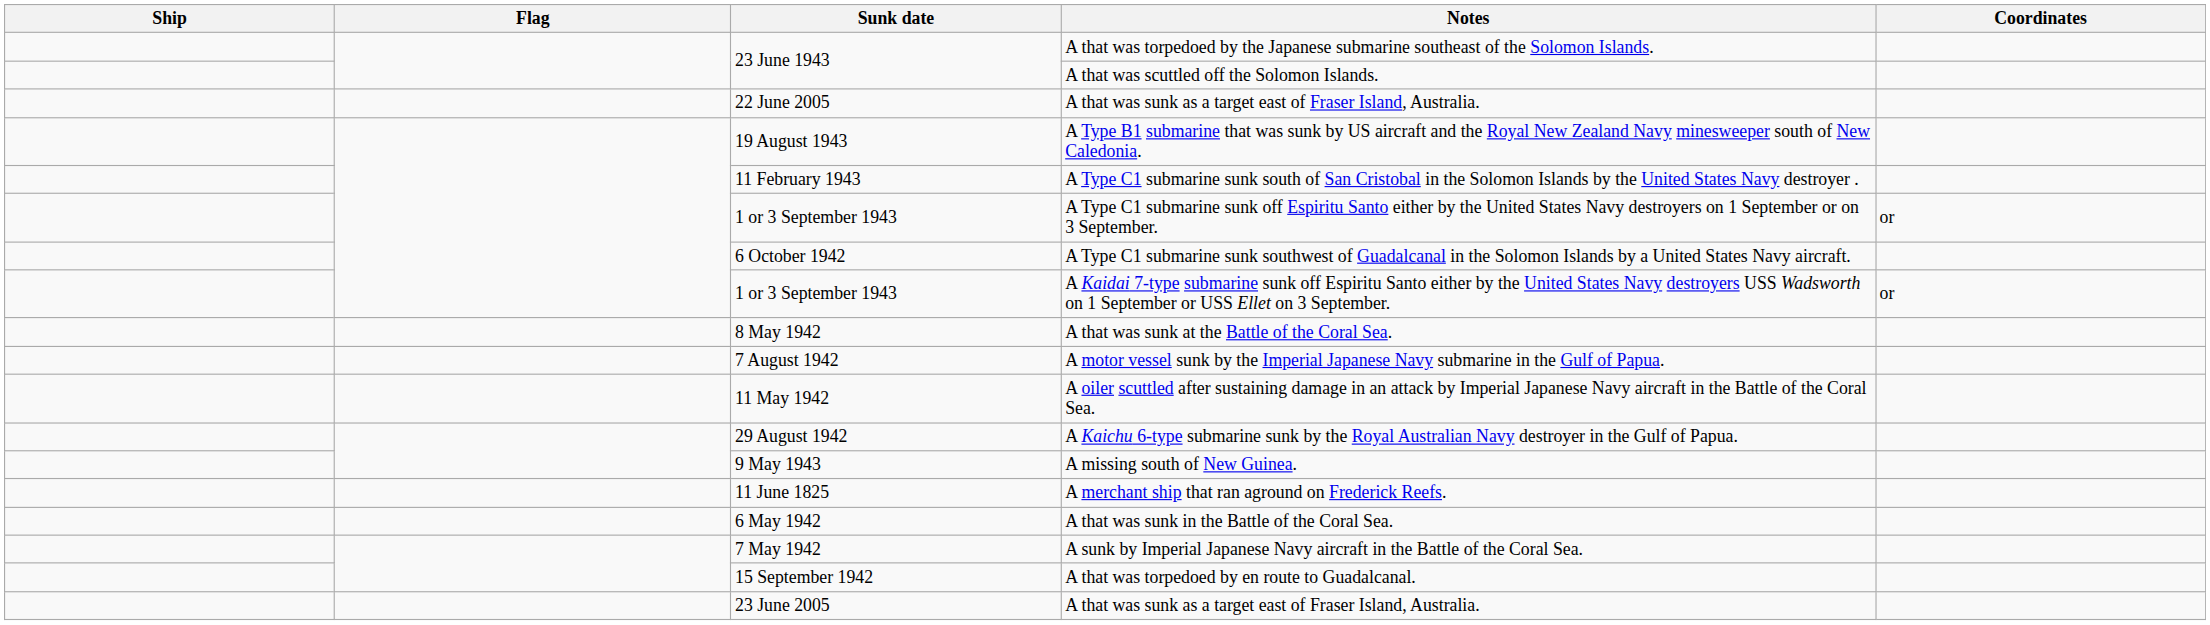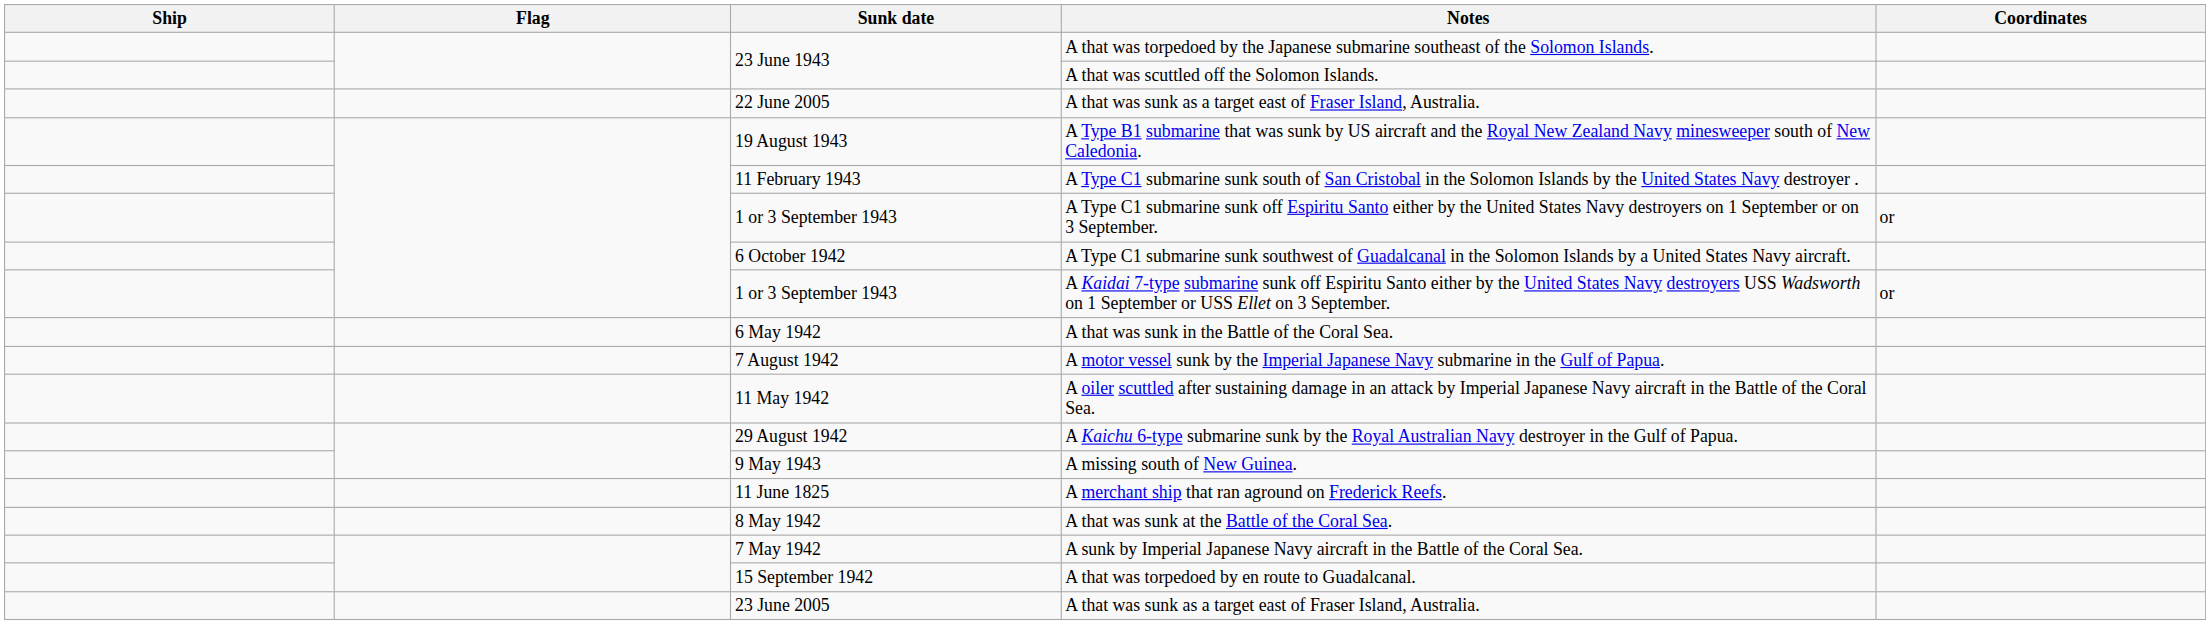 <table class="wikitable sortable" style="width:100%" |>
 <tr>
 <th width="15%">Ship</th>
 <th width="18%">Flag</th>
 <th width="15%" align="right">Sunk date</th>
 <th width="37%">Notes</th>
 <th width="15%">Coordinates</th>
 </tr>
 <tr>
 <td scope="row" data-sort-value="Aludra"></td>
 <td rowspan="2"></td>
 <td rowspan="2">23 June 1943</td>
 <td>A  that was torpedoed by the Japanese submarine  southeast of the <a href='#'>Solomon Islands</a>.</td>
 <td></td>
 </tr>
 <tr>
 <td scope="row" data-sort-value="Deimos"></td>
 <td>A  that was scuttled off the Solomon Islands.</td>
 <td></td>
 </tr>
 <tr>
 <td scope="row" data-sort-value="Elliot"></td>
 <td></td>
 <td>22 June 2005</td>
 <td>A  that was sunk as a target  east of <a href='#'>Fraser Island</a>, Australia.</td>
 <td></td>
 </tr>
 <tr>
 <td scope="row" data-sort-value="I-17"></td>
 <td rowspan="5"></td>
 <td>19 August 1943</td>
 <td>A <a href='#'>Type B1</a> <a href='#'>submarine</a> that was sunk by US aircraft and the <a href='#'>Royal New Zealand Navy</a> <a href='#'>minesweeper</a>  south of <a href='#'>New Caledonia</a>.</td>
 <td></td>
 </tr>
 <tr>
 <td scope="row" data-sort-value="I-18"></td>
 <td>11 February 1943</td>
 <td>A <a href='#'>Type C1</a> submarine sunk  south of <a href='#'>San Cristobal</a> in the Solomon Islands by the <a href='#'>United States Navy</a> destroyer .</td>
 <td></td>
 </tr>
 <tr>
 <td scope="row" data-sort-value="I-20"></td>
 <td>1 or 3 September 1943</td>
 <td>A Type C1 submarine sunk off <a href='#'>Espiritu Santo</a> either by the United States Navy destroyers  on 1 September or  on 3 September.</td>
 <td> or </td>
 </tr>
 <tr>
 <td scope="row" data-sort-value="I-22"></td>
 <td>6 October 1942</td>
 <td>A Type C1 submarine sunk southwest of <a href='#'>Guadalcanal</a> in the Solomon Islands by a United States Navy aircraft.</td>
 <td></td>
 </tr>
 <tr>
 <td scope="row" data-sort-value="I-182"></td>
 <td>1 or 3 September 1943</td>
 <td>A <a href='#'><em>Kaidai</em> 7-type</a> <a href='#'>submarine</a> sunk off Espiritu Santo either by the <a href='#'>United States Navy</a> <a href='#'>destroyers</a> USS <em>Wadsworth</em> on 1 September or USS <em>Ellet</em> on 3 September.</td>
 <td> or </td>
 </tr>
 <tr>
-<td scope="row" data-sort-value="Lexington"></td>
+<td scope="row" data-sort-value="Shōhō"></td>
 <td></td>
-<td>8 May 1942</td>
-<td>A  that was sunk at the <a href='#'>Battle of the Coral Sea</a>.</td>
+<td>6 May 1942</td>
+<td>A  that was sunk in the Battle of the Coral Sea.</td>
 <td></td>
 </tr>
 <tr>
 <td scope="row" data-sort-value="Mamutu"></td>
 <td></td>
 <td>7 August 1942</td>
 <td>A <a href='#'>motor vessel</a> sunk by the <a href='#'>Imperial Japanese Navy</a> submarine  in the <a href='#'>Gulf of Papua</a>.</td>
 <td></td>
 </tr>
 <tr>
 <td scope="row" data-sort-value="Neosho"></td>
 <td></td>
 <td>11 May 1942</td>
 <td>A  <a href='#'>oiler</a> <a href='#'>scuttled</a> after sustaining damage in an attack by Imperial Japanese Navy aircraft in the Battle of the Coral Sea.</td>
 <td></td>
 </tr>
 <tr>
 <td scope="row" data-sort-value="Ro-33"></td>
 <td rowspan="2"></td>
 <td>29 August 1942</td>
 <td>A <a href='#'><em>Kaichu</em> 6-type</a> submarine sunk by the <a href='#'>Royal Australian Navy</a> destroyer  in the Gulf of Papua.</td>
 <td></td>
 </tr>
 <tr>
 <td scope="row" data-sort-value="Ro-102"></td>
 <td>9 May 1943</td>
 <td>A  missing south of <a href='#'>New Guinea</a>.</td>
 <td></td>
 </tr>
 <tr>
 <td scope="row" data-sort-value="Royal Charlotte"></td>
 <td></td>
 <td>11 June 1825</td>
 <td>A <a href='#'>merchant ship</a> that ran aground on <a href='#'>Frederick Reefs</a>.</td>
 <td></td>
 </tr>
 <tr>
-<td scope="row" data-sort-value="Shōhō"></td>
+<td scope="row" data-sort-value="Lexington"></td>
 <td></td>
-<td>6 May 1942</td>
-<td>A  that was sunk in the Battle of the Coral Sea.</td>
+<td>8 May 1942</td>
+<td>A  that was sunk at the <a href='#'>Battle of the Coral Sea</a>.</td>
 <td></td>
 </tr>
 <tr>
 <td scope="row" data-sort-value="Sims"></td>
 <td rowspan="2"></td>
 <td>7 May 1942</td>
 <td>A  sunk by Imperial Japanese Navy aircraft in the Battle of the Coral Sea.</td>
 <td></td>
 </tr>
 <tr>
 <td scope="row" data-sort-value="Wasp"></td>
 <td>15 September 1942</td>
 <td>A  that was torpedoed by  en route to Guadalcanal.</td>
 <td></td>
 </tr>
 <tr>
 <td scope="row" data-sort-value="William H. Standley"></td>
 <td></td>
 <td>23 June 2005</td>
 <td>A  that was sunk as a target  east of Fraser Island, Australia.</td>
 <td></td>
 </tr>
 </table>
